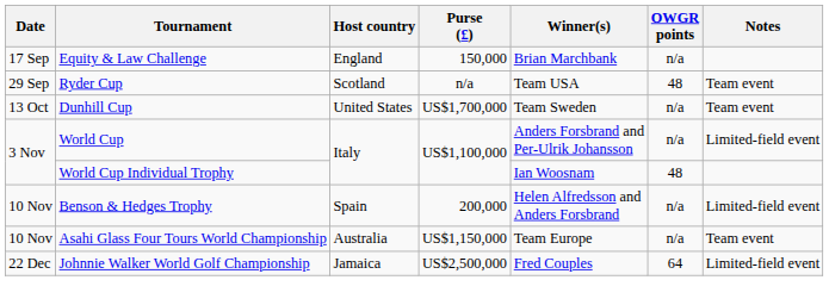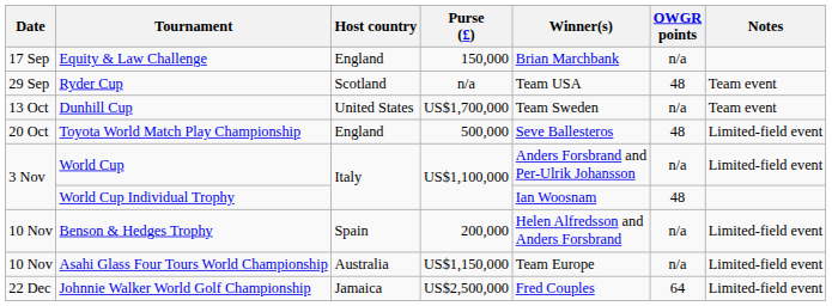 <table class="wikitable" style="font-size:95%">
 <tr>
 <th>Date</th>
 <th>Tournament</th>
 <th>Host country</th>
 <th>Purse<br>(<a href='#'>£</a>)</th>
 <th>Winner(s)</th>
 <th><a href='#'>OWGR</a><br>points</th>
 <th>Notes</th>
 </tr>
 <tr>
 <td>17 Sep</td>
 <td><a href='#'>Equity & Law Challenge</a></td>
 <td>England</td>
 <td align=right>150,000</td>
 <td> <a href='#'>Brian Marchbank</a></td>
 <td align=center>n/a</td>
 <td></td>
 </tr>
 <tr>
 <td>29 Sep</td>
 <td><a href='#'>Ryder Cup</a></td>
 <td>Scotland</td>
 <td align=center>n/a</td>
 <td> Team USA</td>
 <td align=center>48</td>
 <td>Team event</td>
 </tr>
 <tr>
 <td>13 Oct</td>
 <td><a href='#'>Dunhill Cup</a></td>
 <td>United States</td>
 <td align=right>US$1,700,000</td>
 <td> Team Sweden</td>
 <td align=center>n/a</td>
 <td>Team event</td>
 </tr>
 <tr>
+<td>20 Oct</td>
+<td><a href='#'>Toyota World Match Play Championship</a></td>
+<td>England</td>
+<td align=right>500,000</td>
+<td> <a href='#'>Seve Ballesteros</a></td>
+<td align=center>48</td>
+<td>Limited-field event</td>
+</tr>
+<tr>
 <td rowspan=2>3 Nov</td>
 <td><a href='#'>World Cup</a></td>
 <td rowspan=2>Italy</td>
 <td rowspan=2 align=right>US$1,100,000</td>
 <td> <a href='#'>Anders Forsbrand</a> and<br> <a href='#'>Per-Ulrik Johansson</a></td>
 <td align=center>n/a</td>
 <td>Limited-field event</td>
 </tr>
 <tr>
 <td><a href='#'>World Cup Individual Trophy</a></td>
 <td> <a href='#'>Ian Woosnam</a></td>
 <td align=center>48</td>
 <td></td>
 </tr>
 <tr>
 <td>10 Nov</td>
 <td><a href='#'>Benson & Hedges Trophy</a></td>
 <td>Spain</td>
 <td align=right>200,000</td>
 <td> <a href='#'>Helen Alfredsson</a> and<br> <a href='#'>Anders Forsbrand</a></td>
 <td align=center>n/a</td>
 <td>Limited-field event</td>
 </tr>
 <tr>
 <td>10 Nov</td>
 <td><a href='#'>Asahi Glass Four Tours World Championship</a></td>
 <td>Australia</td>
 <td align=right>US$1,150,000</td>
 <td> Team Europe</td>
 <td align=center>n/a</td>
-<td>Team event</td>
+<td>Limited-field event</td>
 </tr>
 <tr>
 <td>22 Dec</td>
 <td><a href='#'>Johnnie Walker World Golf Championship</a></td>
 <td>Jamaica</td>
 <td align=right>US$2,500,000</td>
 <td> <a href='#'>Fred Couples</a></td>
 <td align=center>64</td>
 <td>Limited-field event</td>
 </tr>
 </table>
